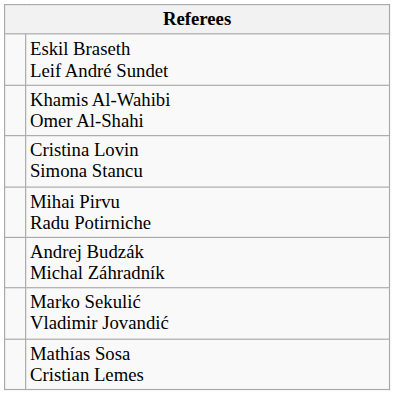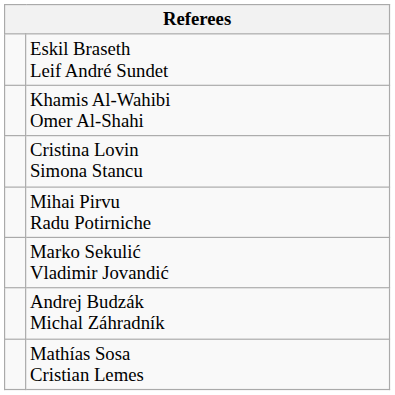 <table class="wikitable" style="width: 330px;">
 <tr>
 <th colspan="2">Referees</th>
 </tr>
 <tr>
 <td></td>
 <td>Eskil Braseth<br>Leif André Sundet</td>
 </tr>
 <tr>
 <td></td>
 <td>Khamis Al-Wahibi<br>Omer Al-Shahi</td>
 </tr>
 <tr>
 <td></td>
 <td>Cristina Lovin<br>Simona Stancu</td>
 </tr>
 <tr>
 <td></td>
 <td>Mihai Pirvu<br>Radu Potirniche</td>
 </tr>
 <tr>
 <td></td>
-<td>Andrej Budzák<br>Michal Záhradník</td>
+<td>Marko Sekulić<br>Vladimir Jovandić</td>
 </tr>
 <tr>
 <td></td>
-<td>Marko Sekulić<br>Vladimir Jovandić</td>
+<td>Andrej Budzák<br>Michal Záhradník</td>
 </tr>
 <tr>
 <td></td>
 <td>Mathías Sosa<br>Cristian Lemes</td>
 </tr>
 </table>
